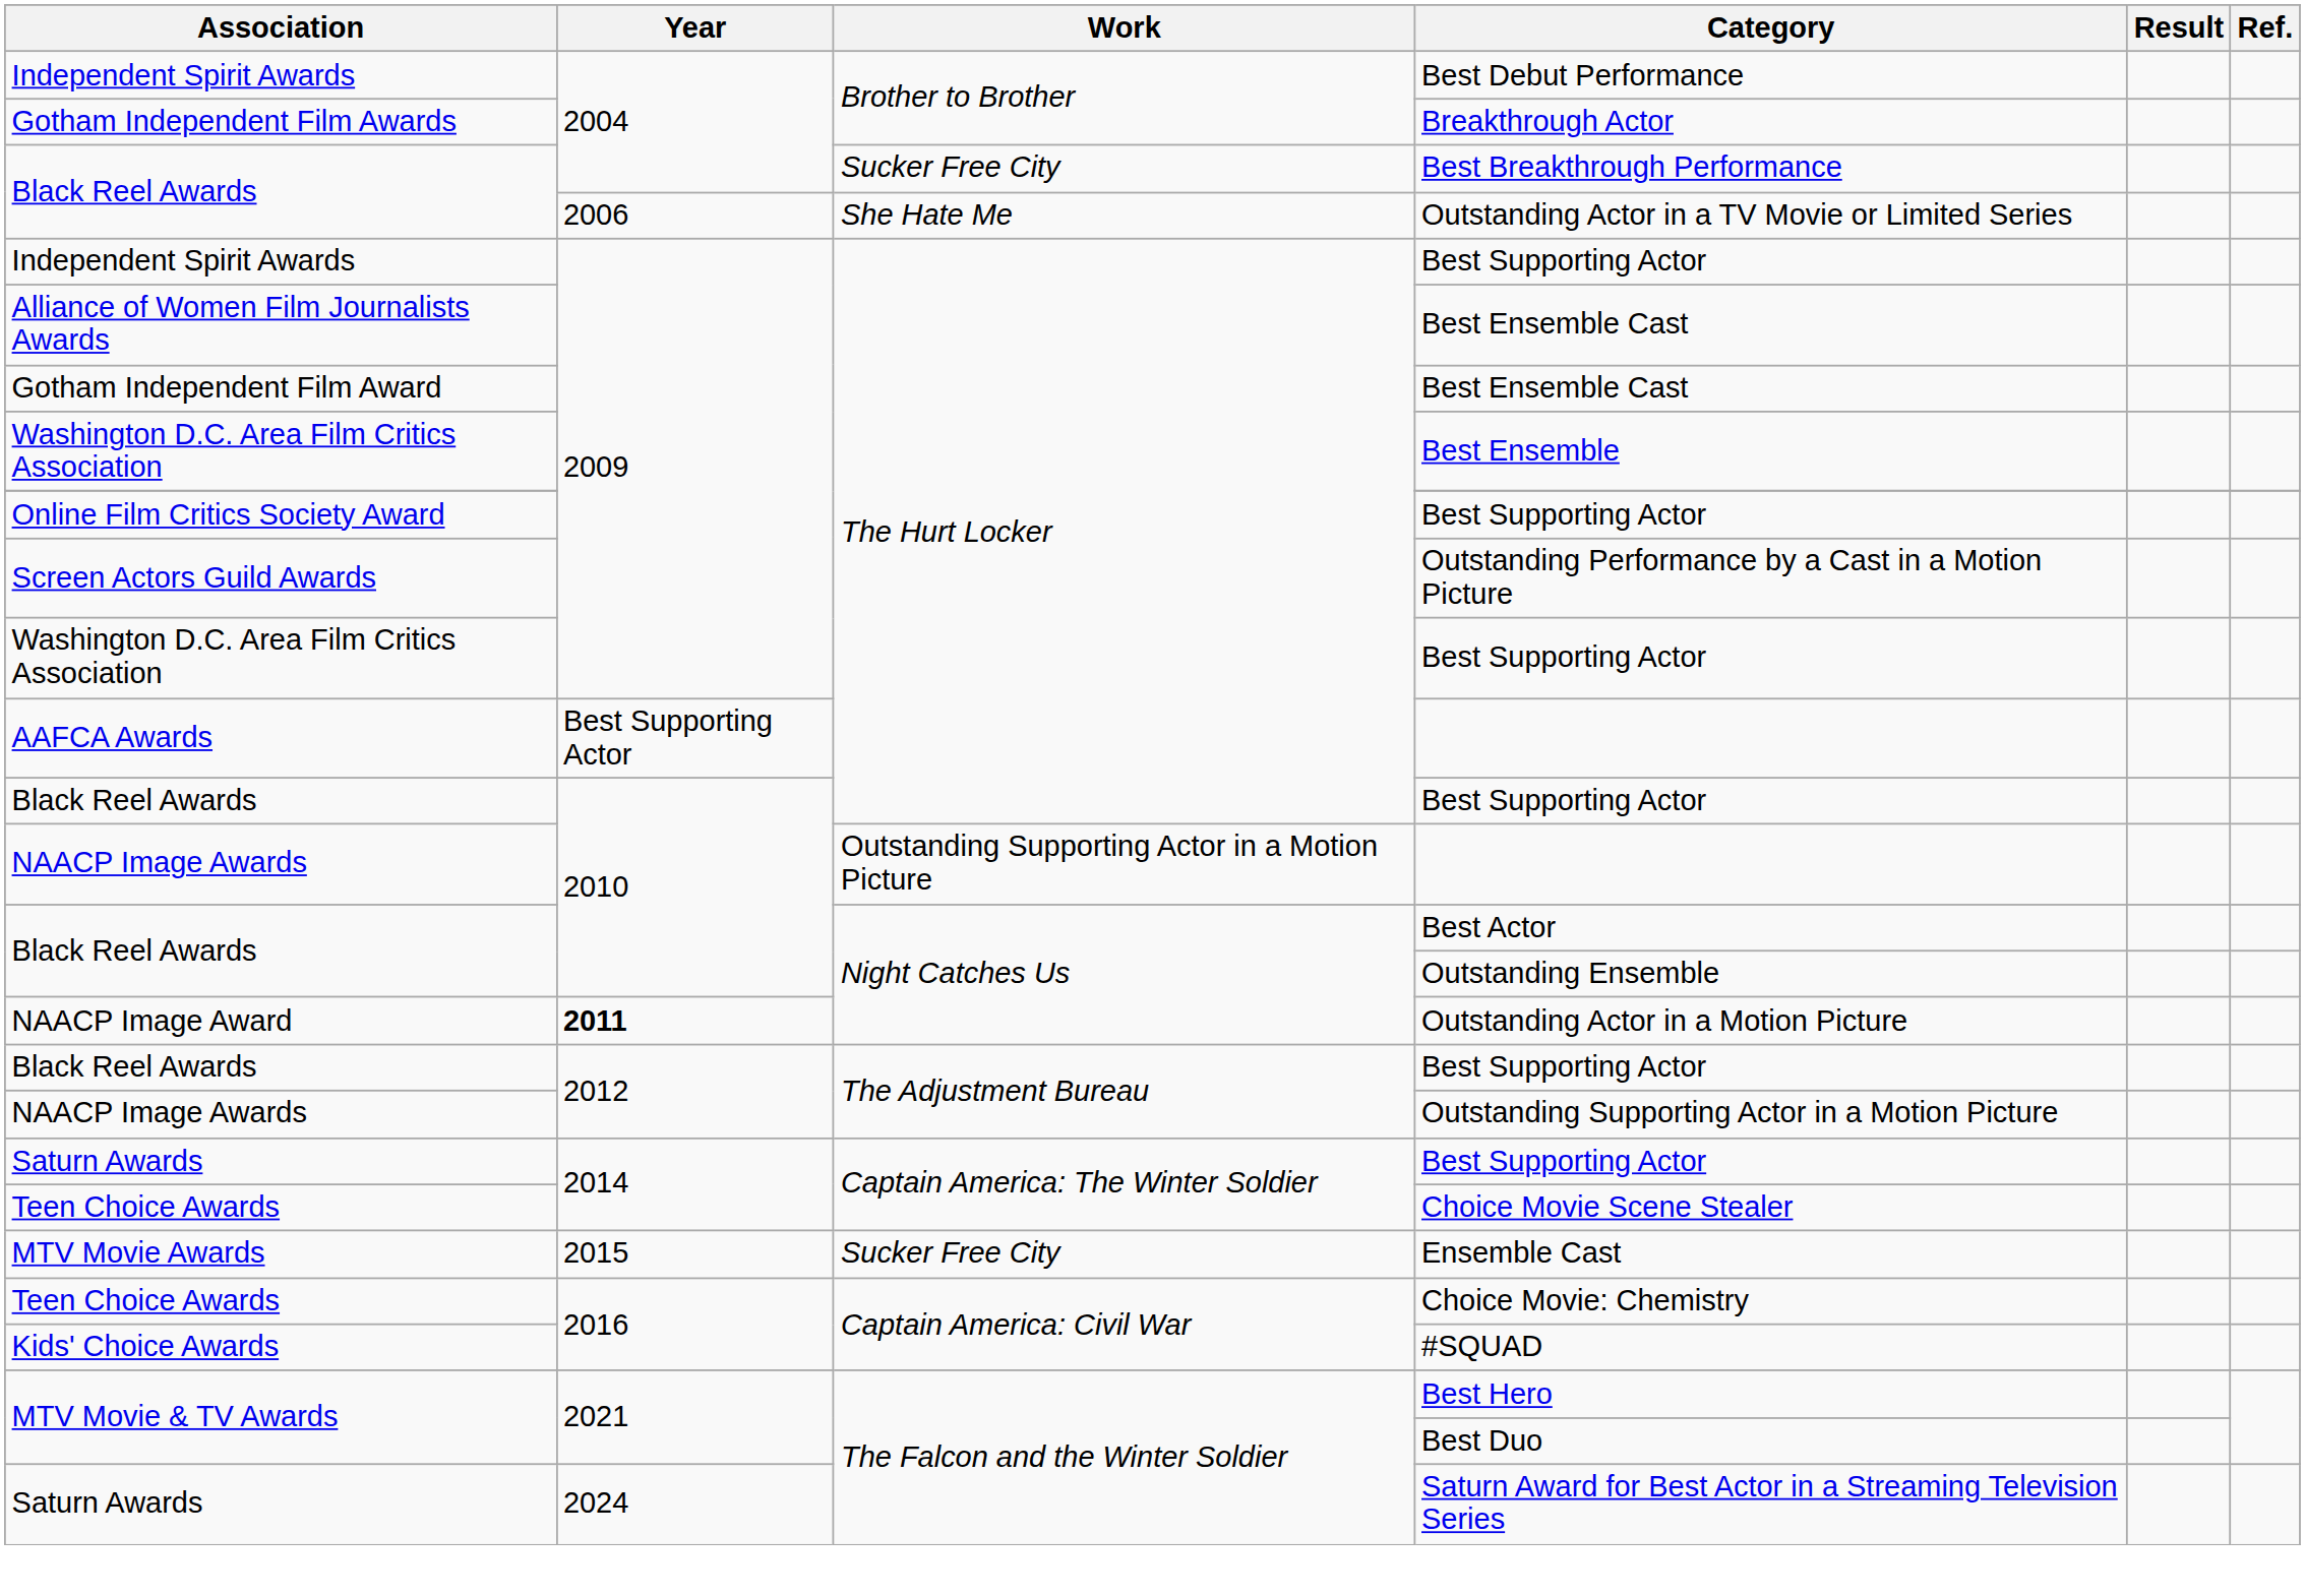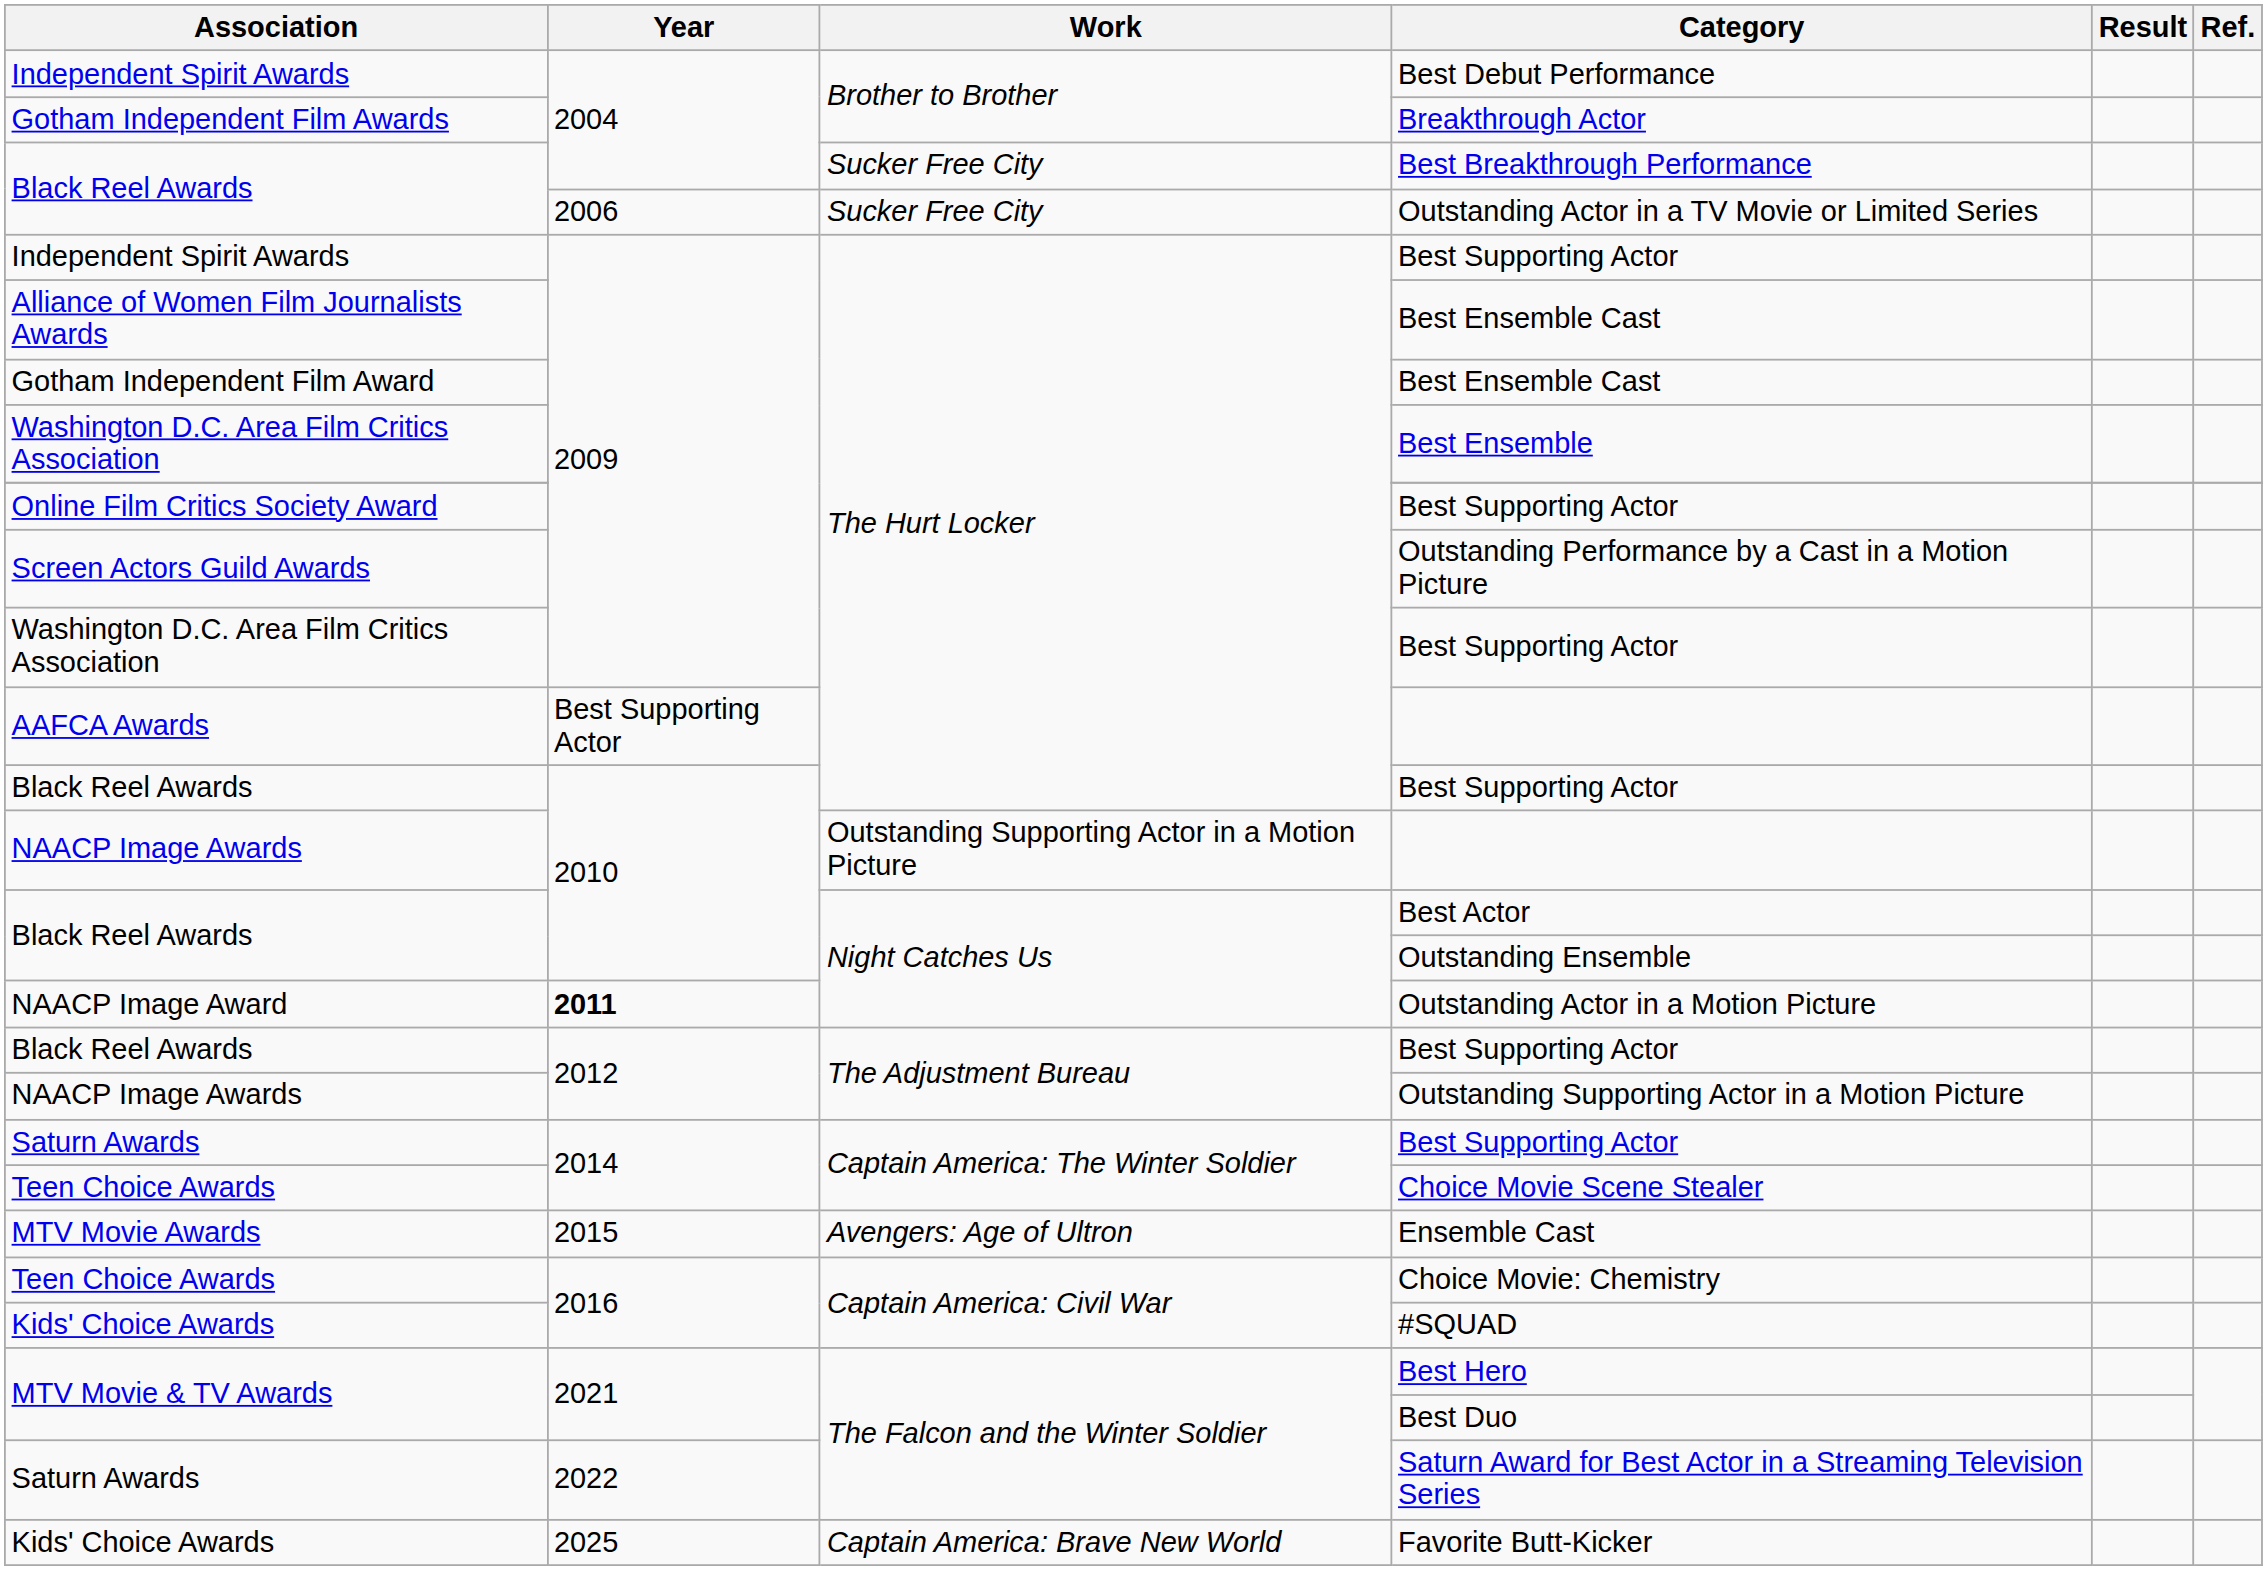 <table class="wikitable">
 <tr>
 <th>Association</th>
 <th>Year</th>
 <th>Work</th>
 <th>Category</th>
 <th>Result</th>
 <th>Ref.</th>
 </tr>
 <tr>
 <td><a href='#'>Independent Spirit Awards</a></td>
 <td rowspan="3">2004</td>
 <td rowspan="2"><em>Brother to Brother</em></td>
 <td>Best Debut Performance</td>
 <td></td>
 <td></td>
 </tr>
 <tr>
 <td><a href='#'>Gotham Independent Film Awards</a></td>
 <td><a href='#'>Breakthrough Actor</a></td>
 <td></td>
 <td></td>
 </tr>
 <tr>
 <td rowspan=2><a href='#'>Black Reel Awards</a></td>
 <td><em>Sucker Free City</em></td>
 <td><a href='#'>Best Breakthrough Performance</a></td>
 <td></td>
 <td></td>
 </tr>
 <tr>
 <td>2006</td>
-<td><em>She Hate Me</em></td>
+<td><em>Sucker Free City</em></td>
 <td>Outstanding Actor in a TV Movie or Limited Series</td>
 <td></td>
 <td></td>
 </tr>
 <tr>
 <td>Independent Spirit Awards</td>
 <td rowspan="8">2009</td>
 <td rowspan="10"><em>The Hurt Locker</em></td>
 <td>Best Supporting Actor</td>
 <td></td>
 <td></td>
 </tr>
 <tr>
 <td><a href='#'>Alliance of Women Film Journalists Awards</a></td>
 <td>Best Ensemble Cast</td>
 <td></td>
 <td></td>
 </tr>
 <tr>
 <td>Gotham Independent Film Award</td>
 <td>Best Ensemble Cast</td>
 <td></td>
 <td></td>
 </tr>
 <tr>
 <td><a href='#'>Washington D.C. Area Film Critics Association</a></td>
 <td><a href='#'>Best Ensemble</a></td>
 <td></td>
 <td></td>
 </tr>
 <tr>
 </tr>
 <tr>
 <td><a href='#'>Online Film Critics Society Award</a></td>
 <td>Best Supporting Actor</td>
 <td></td>
 <td></td>
 </tr>
 <tr>
 <td><a href='#'>Screen Actors Guild Awards</a></td>
 <td>Outstanding Performance by a Cast in a Motion Picture</td>
 <td></td>
 <td></td>
 </tr>
 <tr>
 <td>Washington D.C. Area Film Critics Association</td>
 <td>Best Supporting Actor</td>
 <td></td>
 <td></td>
 </tr>
 <tr>
 <td><a href='#'>AAFCA Awards</a></td>
 <td>Best Supporting Actor</td>
 <td></td>
 <td></td>
 </tr>
 <tr>
 <td>Black Reel Awards</td>
 <td rowspan="4">2010</td>
 <td>Best Supporting Actor</td>
 <td></td>
 <td></td>
 </tr>
 <tr>
 <td><a href='#'>NAACP Image Awards</a></td>
 <td>Outstanding Supporting Actor in a Motion Picture</td>
 <td></td>
 <td></td>
 </tr>
 <tr>
 <td rowspan="2">Black Reel Awards</td>
 <td rowspan="3"><em>Night Catches Us</em></td>
 <td>Best Actor</td>
 <td></td>
 <td></td>
 </tr>
 <tr>
 <td>Outstanding Ensemble</td>
 <td></td>
 <td></td>
 </tr>
 <tr>
 <td>NAACP Image Award</td>
 <td><strong>2011</strong></td>
 <td>Outstanding Actor in a Motion Picture</td>
 <td></td>
 <td></td>
 </tr>
 <tr>
 <td>Black Reel Awards</td>
 <td rowspan="2">2012</td>
 <td rowspan="2"><em>The Adjustment Bureau</em></td>
 <td>Best Supporting Actor</td>
 <td></td>
 <td></td>
 </tr>
 <tr>
 <td>NAACP Image Awards</td>
 <td>Outstanding Supporting Actor in a Motion Picture</td>
 <td></td>
 <td></td>
 </tr>
 <tr>
 <td><a href='#'>Saturn Awards</a></td>
 <td rowspan="2">2014</td>
 <td rowspan="2"><em>Captain America: The Winter Soldier</em></td>
 <td><a href='#'>Best Supporting Actor</a></td>
 <td></td>
 <td></td>
 </tr>
 <tr>
 <td><a href='#'>Teen Choice Awards</a></td>
 <td><a href='#'>Choice Movie Scene Stealer</a></td>
 <td></td>
 <td></td>
 </tr>
 <tr>
 <td><a href='#'>MTV Movie Awards</a></td>
 <td>2015</td>
-<td><em>Sucker Free City</em></td>
+<td><em>Avengers: Age of Ultron</em></td>
 <td>Ensemble Cast</td>
 <td></td>
 <td></td>
 </tr>
 <tr>
 <td><a href='#'>Teen Choice Awards</a></td>
 <td rowspan="2">2016</td>
 <td rowspan="2"><em>Captain America: Civil War</em></td>
 <td>Choice Movie: Chemistry </td>
 <td></td>
 <td></td>
 </tr>
 <tr>
 <td><a href='#'>Kids' Choice Awards</a></td>
 <td>#SQUAD </td>
 <td></td>
 <td></td>
 </tr>
 <tr>
 <td rowspan="2"><a href='#'>MTV Movie & TV Awards</a></td>
 <td rowspan="2">2021</td>
 <td rowspan="3"><em>The Falcon and the Winter Soldier</em></td>
 <td><a href='#'>Best Hero</a></td>
 <td></td>
 <td rowspan="2"></td>
 </tr>
 <tr>
 <td>Best Duo </td>
 <td></td>
 </tr>
 <tr>
 <td>Saturn Awards</td>
-<td>2024</td>
+<td>2022</td>
 <td><a href='#'>Saturn Award for Best Actor in a Streaming Television Series</a></td>
 <td></td>
 <td></td>
 </tr>
+<tr>
+<td>Kids' Choice Awards</td>
+<td>2025</td>
+<td><em>Captain America: Brave New World</em></td>
+<td>Favorite Butt-Kicker</td>
+<td></td>
+<td></td>
+</tr>
 </table>
